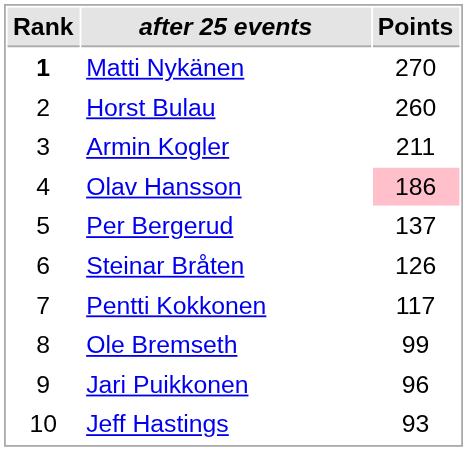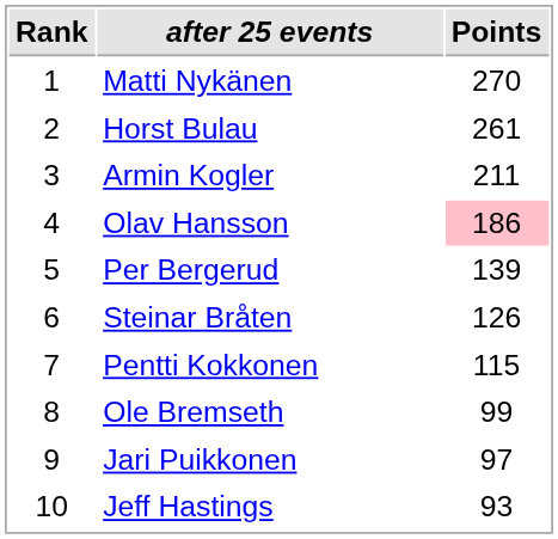 <table cellspacing="1" cellpadding="3" style="border:1px solid #AAAAAA;font-size:86%">
 <tr bgcolor="#E4E4E4">
 <th style="border-bottom:1px solid #AAAAAA" width=10>Rank</th>
 <th style="border-bottom:1px solid #AAAAAA" width=155><em>after 25 events</em></th>
 <th style="border-bottom:1px solid #AAAAAA" width=40>Points</th>
 </tr>
 <tr>
-<td align=center><strong>1</strong></td>
+<td align=center>1</td>
 <td> <a href='#'>Matti Nykänen</a></td>
 <td align=center>270</td>
 </tr>
 <tr>
 <td align=center>2</td>
 <td> <a href='#'>Horst Bulau</a></td>
-<td align=center>260</td>
+<td align=center>261</td>
 </tr>
 <tr>
 <td align=center>3</td>
 <td> <a href='#'>Armin Kogler</a></td>
 <td align=center>211</td>
 </tr>
 <tr>
 <td align=center>4</td>
 <td> <a href='#'>Olav Hansson</a></td>
 <td align=center style="background: pink;">186</td>
 </tr>
 <tr>
 <td align=center>5</td>
 <td> <a href='#'>Per Bergerud</a></td>
-<td align=center>137</td>
+<td align=center>139</td>
 </tr>
 <tr>
 <td align=center>6</td>
 <td> <a href='#'>Steinar Bråten</a></td>
 <td align=center>126</td>
 </tr>
 <tr>
 <td align=center>7</td>
 <td> <a href='#'>Pentti Kokkonen</a></td>
-<td align=center>117</td>
+<td align=center>115</td>
 </tr>
 <tr>
 <td align=center>8</td>
 <td> <a href='#'>Ole Bremseth</a></td>
 <td align=center>99</td>
 </tr>
 <tr>
 <td align=center>9</td>
 <td> <a href='#'>Jari Puikkonen</a></td>
-<td align=center>96</td>
+<td align=center>97</td>
 </tr>
 <tr>
 <td align=center>10</td>
 <td> <a href='#'>Jeff Hastings</a></td>
 <td align=center>93</td>
 </tr>
 </table>
